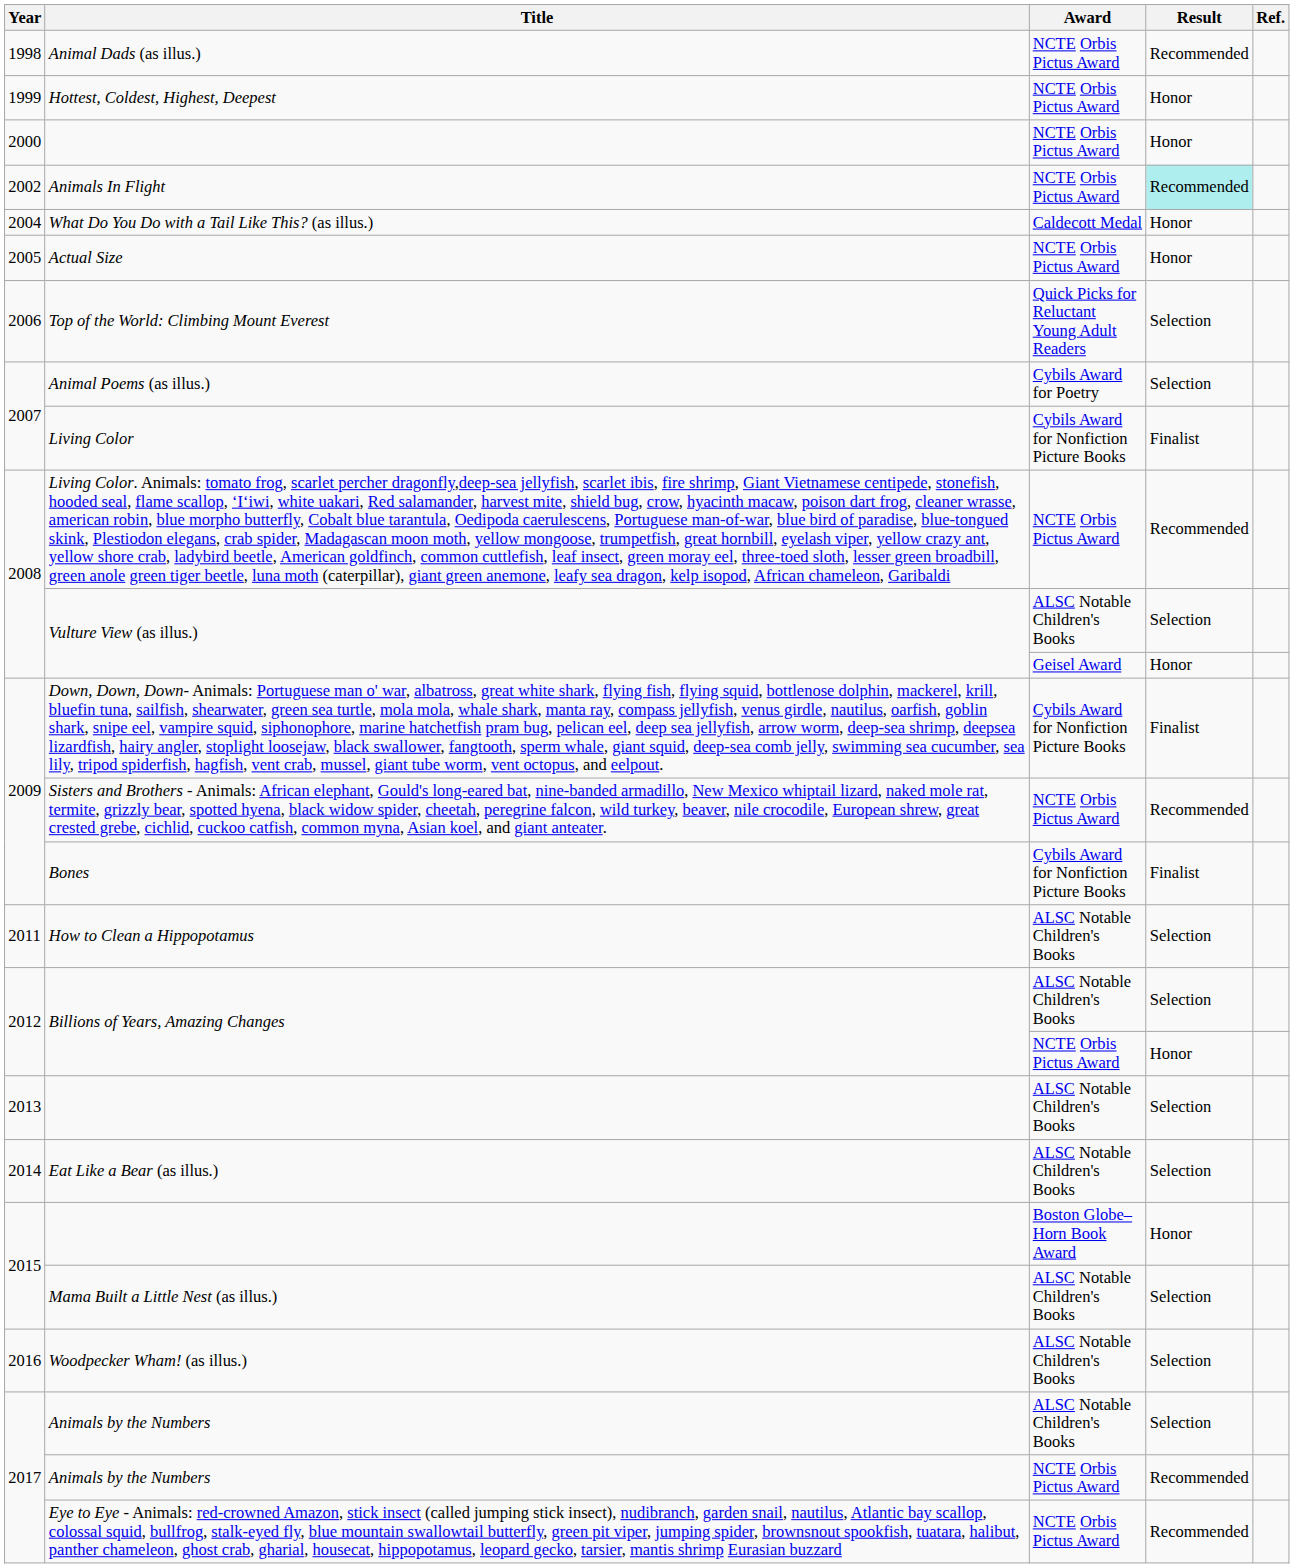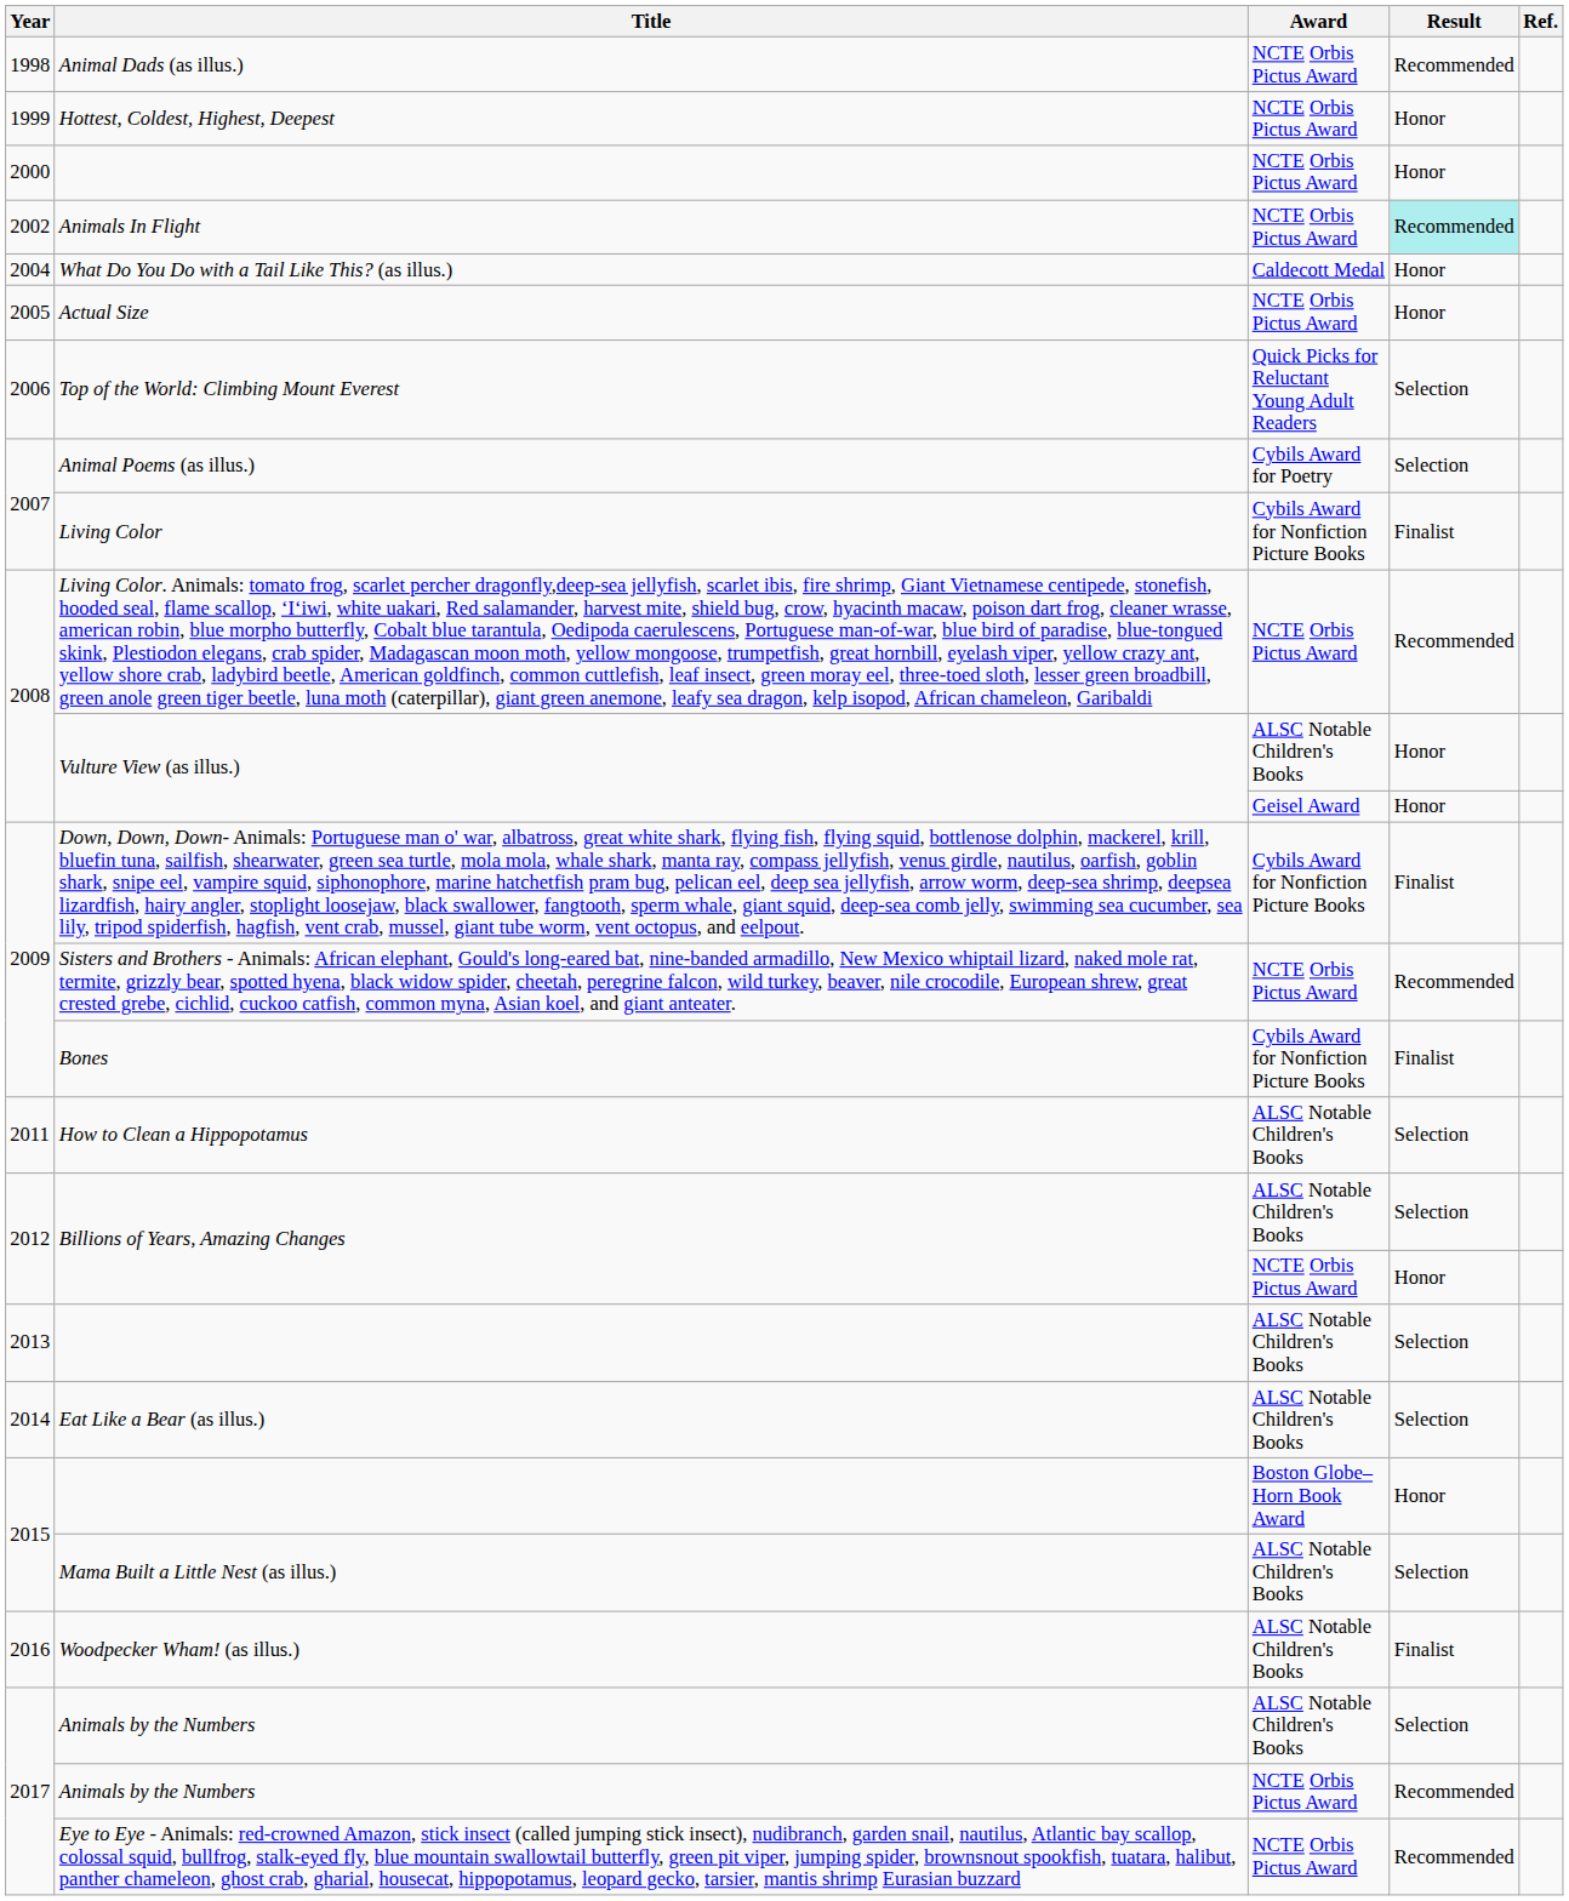 <table class="wikitable">
 <tr>
 <th>Year</th>
 <th>Title</th>
 <th>Award</th>
 <th>Result</th>
 <th>Ref.</th>
 </tr>
 <tr>
 <td>1998</td>
 <td><em>Animal Dads</em> (as illus.)</td>
 <td><a href='#'>NCTE</a> <a href='#'>Orbis Pictus Award</a></td>
 <td>Recommended</td>
 <td></td>
 </tr>
 <tr>
 <td>1999</td>
 <td><em>Hottest, Coldest, Highest, Deepest</em></td>
 <td><a href='#'>NCTE</a> <a href='#'>Orbis Pictus Award</a></td>
 <td>Honor</td>
 <td></td>
 </tr>
 <tr>
 <td>2000</td>
 <td><em></em></td>
 <td><a href='#'>NCTE</a> <a href='#'>Orbis Pictus Award</a></td>
 <td>Honor</td>
 <td></td>
 </tr>
 <tr>
 <td>2002</td>
 <td><em>Animals In Flight</em></td>
 <td><a href='#'>NCTE</a> <a href='#'>Orbis Pictus Award</a></td>
 <td style="background: paleturquoise;">Recommended</td>
 <td></td>
 </tr>
 <tr>
 <td>2004</td>
 <td><em>What Do You Do with a Tail Like This?</em> (as illus.)</td>
 <td><a href='#'>Caldecott Medal</a></td>
 <td>Honor</td>
 <td></td>
 </tr>
 <tr>
 <td>2005</td>
 <td><em>Actual Size</em></td>
 <td><a href='#'>NCTE</a> <a href='#'>Orbis Pictus Award</a></td>
 <td>Honor</td>
 <td></td>
 </tr>
 <tr>
 <td>2006</td>
 <td><em>Top of the World: Climbing Mount Everest</em></td>
 <td><a href='#'>Quick Picks for Reluctant Young Adult Readers</a></td>
 <td>Selection</td>
 <td></td>
 </tr>
 <tr>
 <td rowspan="2">2007</td>
 <td><em>Animal Poems</em> (as illus.)</td>
 <td><a href='#'>Cybils Award</a> for Poetry</td>
 <td>Selection</td>
 <td></td>
 </tr>
 <tr>
 <td><em>Living Color</em></td>
 <td><a href='#'>Cybils Award</a> for Nonfiction Picture Books</td>
 <td>Finalist</td>
 <td></td>
 </tr>
 <tr>
 <td rowspan="3">2008</td>
 <td><em>Living Color</em>. Animals: <a href='#'>tomato frog</a>, <a href='#'>scarlet percher dragonfly</a>,<a href='#'>deep-sea jellyfish</a>, <a href='#'>scarlet ibis</a>, <a href='#'>fire shrimp</a>, <a href='#'>Giant Vietnamese centipede</a>, <a href='#'>stonefish</a>, <a href='#'>hooded seal</a>, <a href='#'>flame scallop</a>, <a href='#'>ʻIʻiwi</a>, <a href='#'>white uakari</a>, <a href='#'>Red salamander</a>, <a href='#'>harvest mite</a>, <a href='#'>shield bug</a>, <a href='#'>crow</a>, <a href='#'>hyacinth macaw</a>, <a href='#'>poison dart frog</a>, <a href='#'>cleaner wrasse</a>, <a href='#'>american robin</a>, <a href='#'>blue morpho butterfly</a>, <a href='#'>Cobalt blue tarantula</a>, <a href='#'>Oedipoda caerulescens</a>, <a href='#'>Portuguese man-of-war</a>, <a href='#'>blue bird of paradise</a>, <a href='#'>blue-tongued skink</a>, <a href='#'>Plestiodon elegans</a>, <a href='#'>crab spider</a>, <a href='#'>Madagascan moon moth</a>, <a href='#'>yellow mongoose</a>, <a href='#'>trumpetfish</a>, <a href='#'>great hornbill</a>, <a href='#'>eyelash viper</a>, <a href='#'>yellow crazy ant</a>, <a href='#'>yellow shore crab</a>, <a href='#'>ladybird beetle</a>, <a href='#'>American goldfinch</a>, <a href='#'>common cuttlefish</a>, <a href='#'>leaf insect</a>, <a href='#'>green moray eel</a>, <a href='#'>three-toed sloth</a>, <a href='#'>lesser green broadbill</a>, <a href='#'>green anole</a> <a href='#'>green tiger beetle</a>, <a href='#'>luna moth</a> (caterpillar), <a href='#'>giant green anemone</a>, <a href='#'>leafy sea dragon</a>, <a href='#'>kelp isopod</a>, <a href='#'>African chameleon</a>, <a href='#'>Garibaldi</a></td>
 <td><a href='#'>NCTE</a> <a href='#'>Orbis Pictus Award</a></td>
 <td>Recommended</td>
 <td></td>
 </tr>
 <tr>
 <td rowspan="2"><em>Vulture View</em> (as illus.)</td>
 <td><a href='#'>ALSC</a> Notable Children's Books</td>
-<td>Selection</td>
+<td>Honor</td>
 <td></td>
 </tr>
 <tr>
 <td><a href='#'>Geisel Award</a></td>
 <td>Honor</td>
 <td></td>
 </tr>
 <tr>
 <td rowspan="3">2009</td>
 <td><em>Down, Down, Down</em>- Animals: <a href='#'>Portuguese man o' war</a>, <a href='#'>albatross</a>, <a href='#'>great white shark</a>, <a href='#'>flying fish</a>, <a href='#'>flying squid</a>, <a href='#'>bottlenose dolphin</a>, <a href='#'>mackerel</a>, <a href='#'>krill</a>, <a href='#'>bluefin tuna</a>, <a href='#'>sailfish</a>, <a href='#'>shearwater</a>, <a href='#'>green sea turtle</a>, <a href='#'>mola mola</a>, <a href='#'>whale shark</a>, <a href='#'>manta ray</a>, <a href='#'>compass jellyfish</a>, <a href='#'>venus girdle</a>, <a href='#'>nautilus</a>, <a href='#'>oarfish</a>, <a href='#'>goblin shark</a>, <a href='#'>snipe eel</a>, <a href='#'>vampire squid</a>, <a href='#'>siphonophore</a>, <a href='#'>marine hatchetfish</a> <a href='#'>pram bug</a>, <a href='#'>pelican eel</a>, <a href='#'>deep sea jellyfish</a>, <a href='#'>arrow worm</a>, <a href='#'>deep-sea shrimp</a>, <a href='#'>deepsea lizardfish</a>, <a href='#'>hairy angler</a>, <a href='#'>stoplight loosejaw</a>, <a href='#'>black swallower</a>, <a href='#'>fangtooth</a>, <a href='#'>sperm whale</a>, <a href='#'>giant squid</a>, <a href='#'>deep-sea comb jelly</a>, <a href='#'>swimming sea cucumber</a>, <a href='#'>sea lily</a>, <a href='#'>tripod spiderfish</a>, <a href='#'>hagfish</a>, <a href='#'>vent crab</a>, <a href='#'>mussel</a>, <a href='#'>giant tube worm</a>, <a href='#'>vent octopus</a>, and <a href='#'>eelpout</a>.</td>
 <td><a href='#'>Cybils Award</a> for Nonfiction Picture Books</td>
 <td>Finalist</td>
 <td></td>
 </tr>
 <tr>
 <td><em>Sisters and Brothers</em> - Animals: <a href='#'>African elephant</a>, <a href='#'>Gould's long-eared bat</a>, <a href='#'>nine-banded armadillo</a>, <a href='#'>New Mexico whiptail lizard</a>, <a href='#'>naked mole rat</a>, <a href='#'>termite</a>, <a href='#'>grizzly bear</a>, <a href='#'>spotted hyena</a>, <a href='#'>black widow spider</a>, <a href='#'>cheetah</a>, <a href='#'>peregrine falcon</a>, <a href='#'>wild turkey</a>, <a href='#'>beaver</a>, <a href='#'>nile crocodile</a>, <a href='#'>European shrew</a>, <a href='#'>great crested grebe</a>, <a href='#'>cichlid</a>, <a href='#'>cuckoo catfish</a>, <a href='#'>common myna</a>, <a href='#'>Asian koel</a>, and <a href='#'>giant anteater</a>.</td>
 <td><a href='#'>NCTE</a> <a href='#'>Orbis Pictus Award</a></td>
 <td>Recommended</td>
 <td></td>
 </tr>
 <tr>
 <td><em>Bones</em></td>
 <td><a href='#'>Cybils Award</a> for Nonfiction Picture Books</td>
 <td>Finalist</td>
 <td></td>
 </tr>
 <tr>
 <td>2011</td>
 <td><em>How to Clean a Hippopotamus</em></td>
 <td><a href='#'>ALSC</a> Notable Children's Books</td>
 <td>Selection</td>
 <td></td>
 </tr>
 <tr>
 <td rowspan="2">2012</td>
 <td rowspan="2"><em>Billions of Years, Amazing Changes</em></td>
 <td><a href='#'>ALSC</a> Notable Children's Books</td>
 <td>Selection</td>
 <td></td>
 </tr>
 <tr>
 <td><a href='#'>NCTE</a> <a href='#'>Orbis Pictus Award</a></td>
 <td>Honor</td>
 <td></td>
 </tr>
 <tr>
 <td>2013</td>
 <td><em></em></td>
 <td><a href='#'>ALSC</a> Notable Children's Books</td>
 <td>Selection</td>
 <td></td>
 </tr>
 <tr>
 <td>2014</td>
 <td><em>Eat Like a Bear</em> (as illus.)</td>
 <td><a href='#'>ALSC</a> Notable Children's Books</td>
 <td>Selection</td>
 <td></td>
 </tr>
 <tr>
 <td rowspan="2">2015</td>
 <td><em></em></td>
 <td><a href='#'>Boston Globe–Horn Book Award</a></td>
 <td>Honor</td>
 <td></td>
 </tr>
 <tr>
 <td><em>Mama Built a Little Nest</em> (as illus.)</td>
 <td><a href='#'>ALSC</a> Notable Children's Books</td>
 <td>Selection</td>
 <td></td>
 </tr>
 <tr>
 <td>2016</td>
 <td><em>Woodpecker Wham!</em> (as illus.)</td>
 <td><a href='#'>ALSC</a> Notable Children's Books</td>
-<td>Selection</td>
+<td>Finalist</td>
 <td></td>
 </tr>
 <tr>
 <td rowspan="3">2017</td>
 <td><em>Animals by the Numbers</em></td>
 <td><a href='#'>ALSC</a> Notable Children's Books</td>
 <td>Selection</td>
 <td></td>
 </tr>
 <tr>
 <td><em>Animals by the Numbers</em></td>
 <td><a href='#'>NCTE</a> <a href='#'>Orbis Pictus Award</a></td>
 <td>Recommended</td>
 <td></td>
 </tr>
 <tr>
 <td><em>Eye to Eye</em> - Animals: <a href='#'>red-crowned Amazon</a>, <a href='#'>stick insect</a> (called jumping stick insect), <a href='#'>nudibranch</a>, <a href='#'>garden snail</a>,       <a href='#'>nautilus</a>, <a href='#'>Atlantic bay scallop</a>, <a href='#'>colossal squid</a>, <a href='#'>bullfrog</a>, <a href='#'>stalk-eyed fly</a>, <a href='#'>blue mountain swallowtail butterfly</a>, <a href='#'>green pit viper</a>, <a href='#'>jumping spider</a>, <a href='#'>brownsnout spookfish</a>, <a href='#'>tuatara</a>, <a href='#'>halibut</a>, <a href='#'>panther chameleon</a>, <a href='#'>ghost crab</a>, <a href='#'>gharial</a>, <a href='#'>housecat</a>, <a href='#'>hippopotamus</a>, <a href='#'>leopard gecko</a>, <a href='#'>tarsier</a>, <a href='#'>mantis shrimp</a> <a href='#'>Eurasian buzzard</a></td>
 <td><a href='#'>NCTE</a> <a href='#'>Orbis Pictus Award</a></td>
 <td>Recommended</td>
 <td></td>
 </tr>
 </table>
